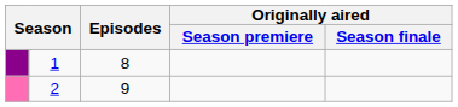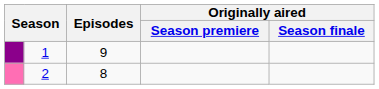 <table class="wikitable plainrowheaders"  style="text-align:center;">
 <tr>
 <th scope="col" style="padding:0 8px;" colspan="2" rowspan="2">Season</th>
 <th scope="col" style="padding:0 8px;" rowspan="2">Episodes</th>
 <th scope="col" style="padding:0 80px;" colspan="2">Originally aired</th>
 </tr>
 <tr>
 <th scope="col"><a href='#'>Season premiere</a></th>
 <th scope="col"><a href='#'>Season finale</a></th>
 </tr>
 <tr>
 <td scope="row" style="background:#8B008B;"></td>
 <td><a href='#'>1</a></td>
-<td>8</td>
+<td>9</td>
 <td></td>
 <td></td>
 </tr>
 <tr>
 <td scope="row" style="background:#FF6EB4;"></td>
 <td><a href='#'>2</a></td>
-<td>9</td>
+<td>8</td>
 <td></td>
 <td></td>
 </tr>
 </table>
